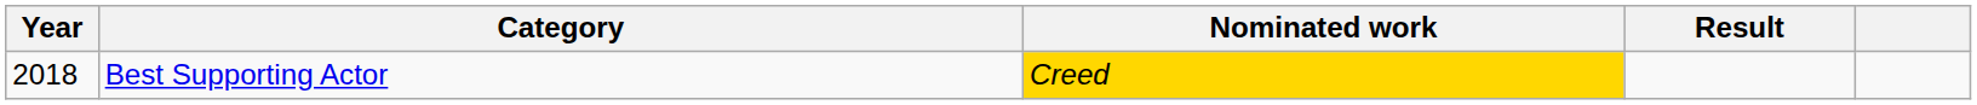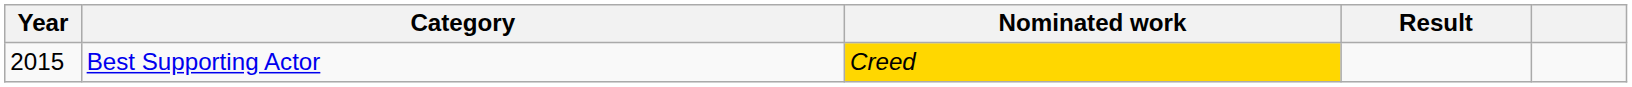 <table class=wikitable class="wikitable sortable">
 <tr>
 <th width=4%>Year</th>
 <th width=40%>Category</th>
 <th width=26%>Nominated work</th>
 <th width=10%>Result</th>
 <th width=5%></th>
 </tr>
 <tr>
-<td>2018</td>
+<td>2015</td>
 <td><a href='#'>Best Supporting Actor</a></td>
 <td style="background: gold;"><em>Creed</em></td>
 <td></td>
 <td></td>
 </tr>
 </table>
